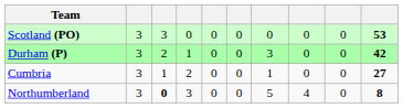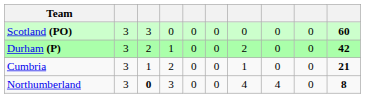 <table class="wikitable" style="text-align:center">
 <tr>
 <th width="150">Team</th>
 <th width="25"></th>
 <th width="25"></th>
 <th width="25"></th>
 <th width="25"></th>
 <th width="25"></th>
 <th width="40"></th>
 <th width="40"></th>
 <th width="40"></th>
 <th width="40"></th>
 </tr>
 <tr style="background:#cfc">
 <td style="text-align:left"><a href='#'>Scotland</a> <strong>(PO)</strong></td>
 <td>3</td>
 <td>3</td>
 <td>0</td>
 <td>0</td>
 <td>0</td>
 <td>0</td>
 <td>0</td>
 <td>0</td>
-<td><strong>53</strong></td>
+<td><strong>60</strong></td>
 </tr>
 <tr style="background:#afa">
 <td style="text-align:left"><a href='#'>Durham</a> <strong>(P)</strong></td>
 <td>3</td>
 <td>2</td>
 <td>1</td>
 <td>0</td>
 <td>0</td>
-<td>3</td>
+<td>2</td>
 <td>0</td>
 <td>0</td>
 <td><strong>42</strong></td>
 </tr>
 <tr>
 <td style="text-align:left"><a href='#'>Cumbria</a></td>
 <td>3</td>
 <td>1</td>
 <td>2</td>
 <td>0</td>
 <td>0</td>
 <td>1</td>
 <td>0</td>
 <td>0</td>
-<td><strong>27</strong></td>
+<td><strong>21</strong></td>
 </tr>
 <tr>
 <td style="text-align:left"><a href='#'>Northumberland</a></td>
 <td>3</td>
 <td><strong>0</strong></td>
 <td>3</td>
 <td>0</td>
 <td>0</td>
-<td>5</td>
+<td>4</td>
 <td>4</td>
 <td>0</td>
 <td><strong>8</strong></td>
 </tr>
 </table>
